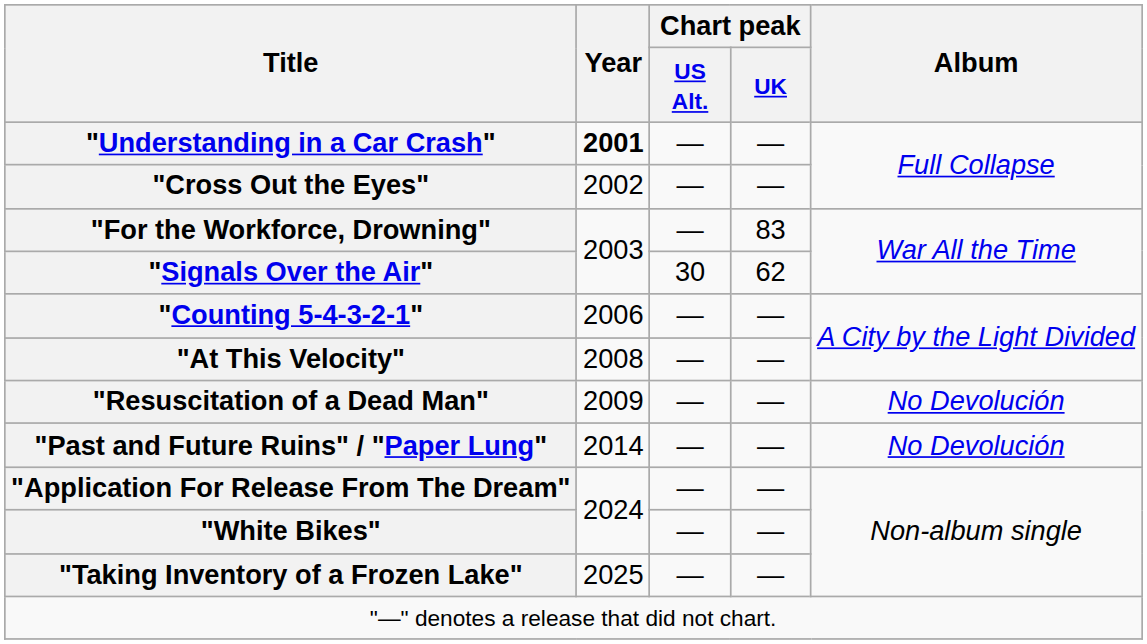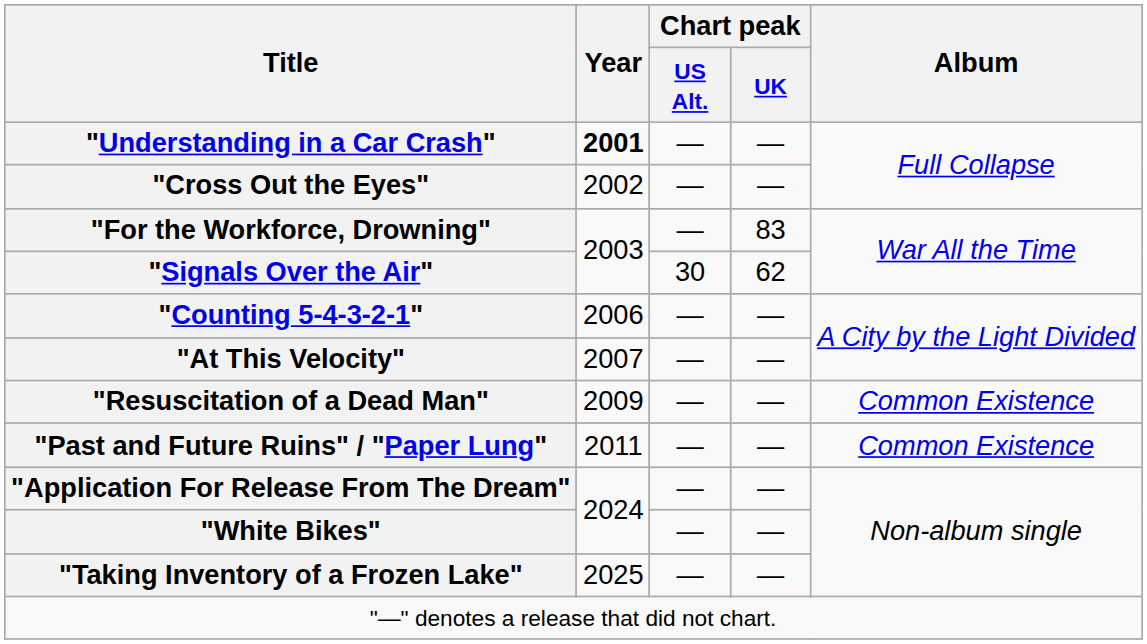 <table class="wikitable plainrowheaders" style="text-align:center;">
 <tr>
 <th rowspan="2">Title</th>
 <th rowspan="2">Year</th>
 <th colspan="2">Chart peak</th>
 <th rowspan="2">Album</th>
 </tr>
 <tr>
 <th width="40"><small><a href='#'>US Alt.</a></small><br></th>
 <th width="40"><small><a href='#'>UK</a></small><br></th>
 </tr>
 <tr>
 <th scope="row">"<a href='#'>Understanding in a Car Crash</a>"</th>
 <td><strong>2001</strong></td>
 <td align="center">—</td>
 <td align="center">—</td>
 <td rowspan="2"><em><a href='#'>Full Collapse</a></em></td>
 </tr>
 <tr>
 <th scope="row">"Cross Out the Eyes"</th>
 <td>2002</td>
 <td align="center">—</td>
 <td align="center">—</td>
 </tr>
 <tr>
 <th scope="row">"For the Workforce, Drowning"</th>
 <td rowspan=2>2003</td>
 <td align="center">—</td>
 <td align="center">83</td>
 <td rowspan="2"><em><a href='#'>War All the Time</a></em></td>
 </tr>
 <tr>
 <th scope="row">"<a href='#'>Signals Over the Air</a>"</th>
 <td align="center">30</td>
 <td align="center">62</td>
 </tr>
 <tr>
 <th scope="row">"<a href='#'>Counting 5-4-3-2-1</a>"</th>
 <td>2006</td>
 <td align="center">—</td>
 <td align="center">—</td>
 <td rowspan="2"><em><a href='#'>A City by the Light Divided</a></em></td>
 </tr>
 <tr>
 <th scope="row">"At This Velocity"</th>
-<td>2008</td>
+<td>2007</td>
 <td align="center">—</td>
 <td align="center">—</td>
 </tr>
 <tr>
 <th scope="row">"Resuscitation of a Dead Man"</th>
 <td>2009</td>
 <td align="center">—</td>
 <td align="center">—</td>
-<td><em><a href='#'>No Devolución</a></em></td>
+<td><em><a href='#'>Common Existence</a></em></td>
 </tr>
 <tr>
 <th scope="row">"Past and Future Ruins" / "<a href='#'>Paper Lung</a>"</th>
-<td>2014</td>
+<td>2011</td>
 <td align="center">—</td>
 <td align="center">—</td>
-<td><em><a href='#'>No Devolución</a></em></td>
+<td><em><a href='#'>Common Existence</a></em></td>
 </tr>
 <tr>
 <th scope="row">"Application For Release From The Dream"</th>
 <td rowspan=2>2024</td>
 <td align="center">—</td>
 <td align="center">—</td>
 <td rowspan="3"><em>Non-album single</em></td>
 </tr>
 <tr>
 <th scope="row">"White Bikes"</th>
 <td align="center">—</td>
 <td align="center">—</td>
 </tr>
 <tr>
 <th scope="row">"Taking Inventory of a Frozen Lake"</th>
 <td>2025</td>
 <td align="center">—</td>
 <td align="center">—</td>
 </tr>
 <tr>
 <td colspan="10"><small>"—" denotes a release that did not chart.</small></td>
 </tr>
 </table>
